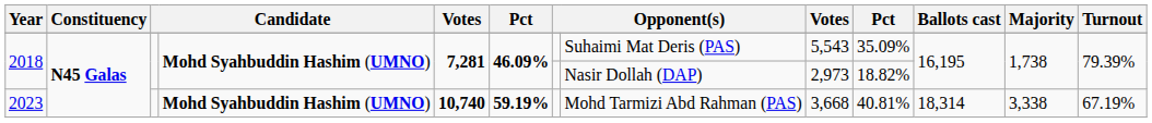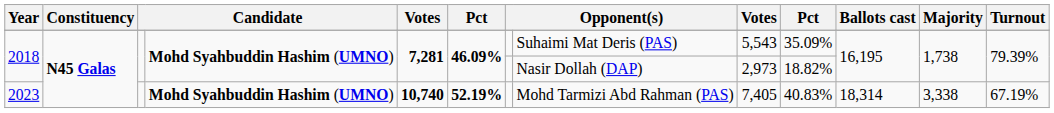 <table class="wikitable" style="margin:0.5em ; font-size:95%">
 <tr>
 <th>Year</th>
 <th>Constituency</th>
 <th colspan=2>Candidate</th>
 <th>Votes</th>
 <th>Pct</th>
 <th colspan=2>Opponent(s)</th>
 <th>Votes</th>
 <th>Pct</th>
 <th>Ballots cast</th>
 <th>Majority</th>
 <th>Turnout</th>
 </tr>
 <tr>
 </tr>
 <tr>
 <td rowspan=2><a href='#'>2018</a></td>
 <td rowspan=3><strong>N45 <a href='#'>Galas</a></strong></td>
 <td rowspan=2 ></td>
 <td rowspan=2><strong>Mohd Syahbuddin Hashim</strong> (<a href='#'><strong>UMNO</strong></a>)</td>
 <td rowspan=2 align=right><strong>7,281</strong></td>
 <td rowspan=2><strong>46.09%</strong></td>
 <td></td>
 <td>Suhaimi Mat Deris (<a href='#'>PAS</a>)</td>
 <td align=right>5,543</td>
 <td>35.09%</td>
 <td rowspan=2>16,195</td>
 <td rowspan=2>1,738</td>
 <td rowspan=2>79.39%</td>
 </tr>
 <tr>
 <td></td>
 <td>Nasir Dollah (<a href='#'>DAP</a>)</td>
 <td align=right>2,973</td>
 <td align=right>18.82%</td>
 </tr>
 <tr>
 <td><a href='#'>2023</a></td>
 <td></td>
 <td><strong>Mohd Syahbuddin Hashim</strong> (<a href='#'><strong>UMNO</strong></a>)</td>
 <td align="right"><strong>10,740</strong></td>
-<td align="right"><strong>59.19%</strong></td>
+<td align="right"><strong>52.19%</strong></td>
 <td></td>
 <td>Mohd Tarmizi Abd Rahman (<a href='#'>PAS</a>)</td>
-<td align="right">3,668</td>
-<td align="right">40.81%</td>
+<td align="right">7,405</td>
+<td align="right">40.83%</td>
 <td>18,314</td>
 <td>3,338</td>
 <td>67.19%</td>
 </tr>
 </table>
